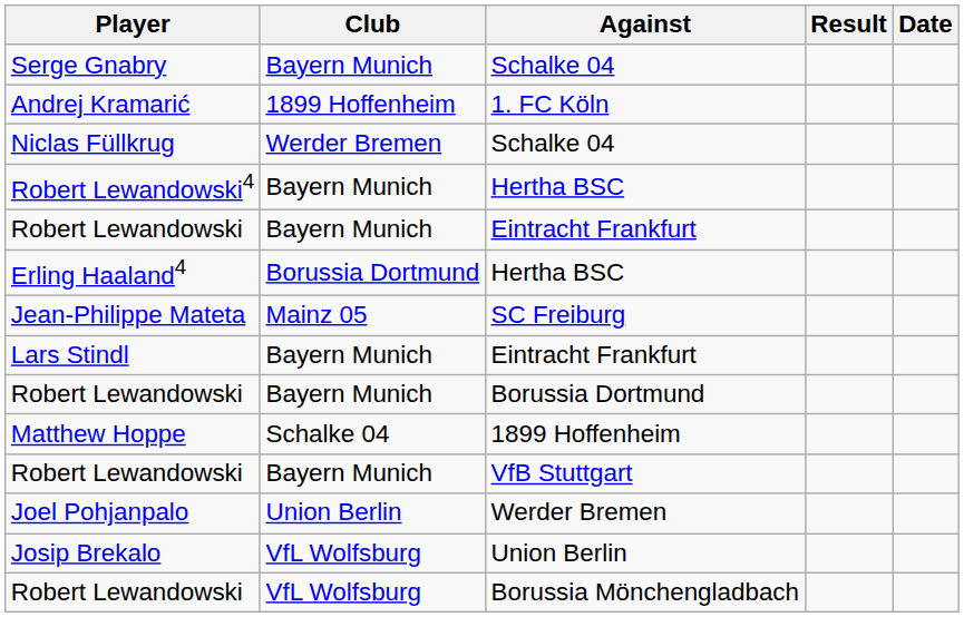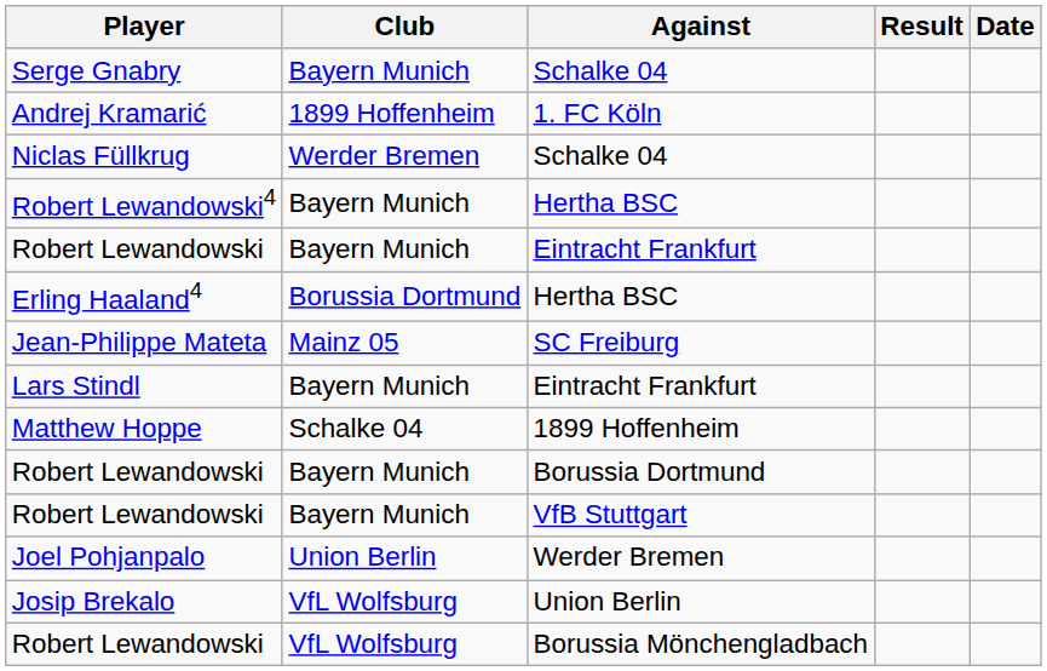 <table class="wikitable sortable">
 <tr>
 <th>Player</th>
 <th>Club</th>
 <th>Against</th>
 <th style="text-align:center">Result</th>
 <th>Date</th>
 </tr>
 <tr>
 <td> <a href='#'>Serge Gnabry</a></td>
 <td><a href='#'>Bayern Munich</a></td>
 <td><a href='#'>Schalke 04</a></td>
 <td style="text-align:center"></td>
 <td></td>
 </tr>
 <tr>
 <td> <a href='#'>Andrej Kramarić</a></td>
 <td><a href='#'>1899 Hoffenheim</a></td>
 <td><a href='#'>1. FC Köln</a></td>
 <td style="text-align:center"></td>
 <td></td>
 </tr>
 <tr>
 <td> <a href='#'>Niclas Füllkrug</a></td>
 <td><a href='#'>Werder Bremen</a></td>
 <td>Schalke 04</td>
 <td style="text-align:center"></td>
 <td></td>
 </tr>
 <tr>
 <td> <a href='#'>Robert Lewandowski</a><sup>4</sup></td>
 <td>Bayern Munich</td>
 <td><a href='#'>Hertha BSC</a></td>
 <td style="text-align:center"></td>
 <td></td>
 </tr>
 <tr>
 <td> Robert Lewandowski</td>
 <td>Bayern Munich</td>
 <td><a href='#'>Eintracht Frankfurt</a></td>
 <td style="text-align:center"></td>
 <td></td>
 </tr>
 <tr>
 <td> <a href='#'>Erling Haaland</a><sup>4</sup></td>
 <td><a href='#'>Borussia Dortmund</a></td>
 <td>Hertha BSC</td>
 <td style="text-align:center"></td>
 <td></td>
 </tr>
 <tr>
 <td> <a href='#'>Jean-Philippe Mateta</a></td>
 <td><a href='#'>Mainz 05</a></td>
 <td><a href='#'>SC Freiburg</a></td>
 <td style="text-align:center"></td>
 <td></td>
 </tr>
 <tr>
 <td> <a href='#'>Lars Stindl</a></td>
 <td>Bayern Munich</td>
 <td>Eintracht Frankfurt</td>
 <td style="text-align:center"></td>
 <td></td>
 </tr>
 <tr>
-<td> Robert Lewandowski</td>
-<td>Bayern Munich</td>
-<td>Borussia Dortmund</td>
+<td> <a href='#'>Matthew Hoppe</a></td>
+<td>Schalke 04</td>
+<td>1899 Hoffenheim</td>
 <td style="text-align:center"></td>
 <td></td>
 </tr>
 <tr>
-<td> <a href='#'>Matthew Hoppe</a></td>
-<td>Schalke 04</td>
-<td>1899 Hoffenheim</td>
+<td> Robert Lewandowski</td>
+<td>Bayern Munich</td>
+<td>Borussia Dortmund</td>
 <td style="text-align:center"></td>
 <td></td>
 </tr>
 <tr>
 <td> Robert Lewandowski</td>
 <td>Bayern Munich</td>
 <td><a href='#'>VfB Stuttgart</a></td>
 <td style="text-align:center"></td>
 <td></td>
 </tr>
 <tr>
 <td> <a href='#'>Joel Pohjanpalo</a></td>
 <td><a href='#'>Union Berlin</a></td>
 <td>Werder Bremen</td>
 <td style="text-align:center"></td>
 <td></td>
 </tr>
 <tr>
 <td> <a href='#'>Josip Brekalo</a></td>
 <td><a href='#'>VfL Wolfsburg</a></td>
 <td>Union Berlin</td>
 <td style="text-align:center"></td>
 <td></td>
 </tr>
 <tr>
 <td> Robert Lewandowski</td>
 <td><a href='#'>VfL Wolfsburg</a></td>
 <td>Borussia Mönchengladbach</td>
 <td style="text-align:center"></td>
 <td></td>
 </tr>
 </table>
